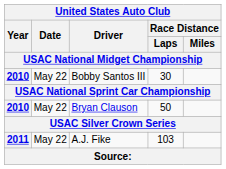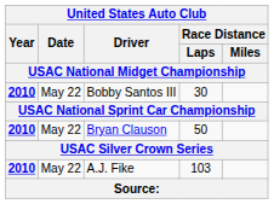 <table class="wikitable">
 <tr>
 <th colspan="5"><a href='#'>United States Auto Club</a></th>
 </tr>
 <tr>
 <th rowspan="2">Year</th>
 <th rowspan="2">Date</th>
 <th rowspan="2">Driver</th>
 <th colspan="2">Race Distance</th>
 </tr>
 <tr>
 <th>Laps</th>
 <th>Miles</th>
 </tr>
 <tr>
 <th colspan="5"><a href='#'>USAC National Midget Championship</a></th>
 </tr>
 <tr>
 <th><a href='#'>2010</a></th>
 <td>May 22</td>
 <td>Bobby Santos III</td>
 <td align="center">30</td>
 <td align="center"></td>
 </tr>
 <tr>
 <th colspan="5"><a href='#'>USAC National Sprint Car Championship</a></th>
 </tr>
 <tr>
 <th><a href='#'>2010</a></th>
 <td>May 22</td>
 <td><a href='#'>Bryan Clauson</a></td>
 <td align="center">50</td>
 <td align="center"></td>
 </tr>
 <tr>
 <th colspan="5"><a href='#'>USAC Silver Crown Series</a></th>
 </tr>
 <tr>
-<th><a href='#'>2011</a></th>
+<th><a href='#'>2010</a></th>
 <td>May 22</td>
 <td>A.J. Fike</td>
 <td align="center">103</td>
 <td align="center"></td>
 </tr>
 <tr>
 <th colspan="5">Source: </th>
 </tr>
 </table>
